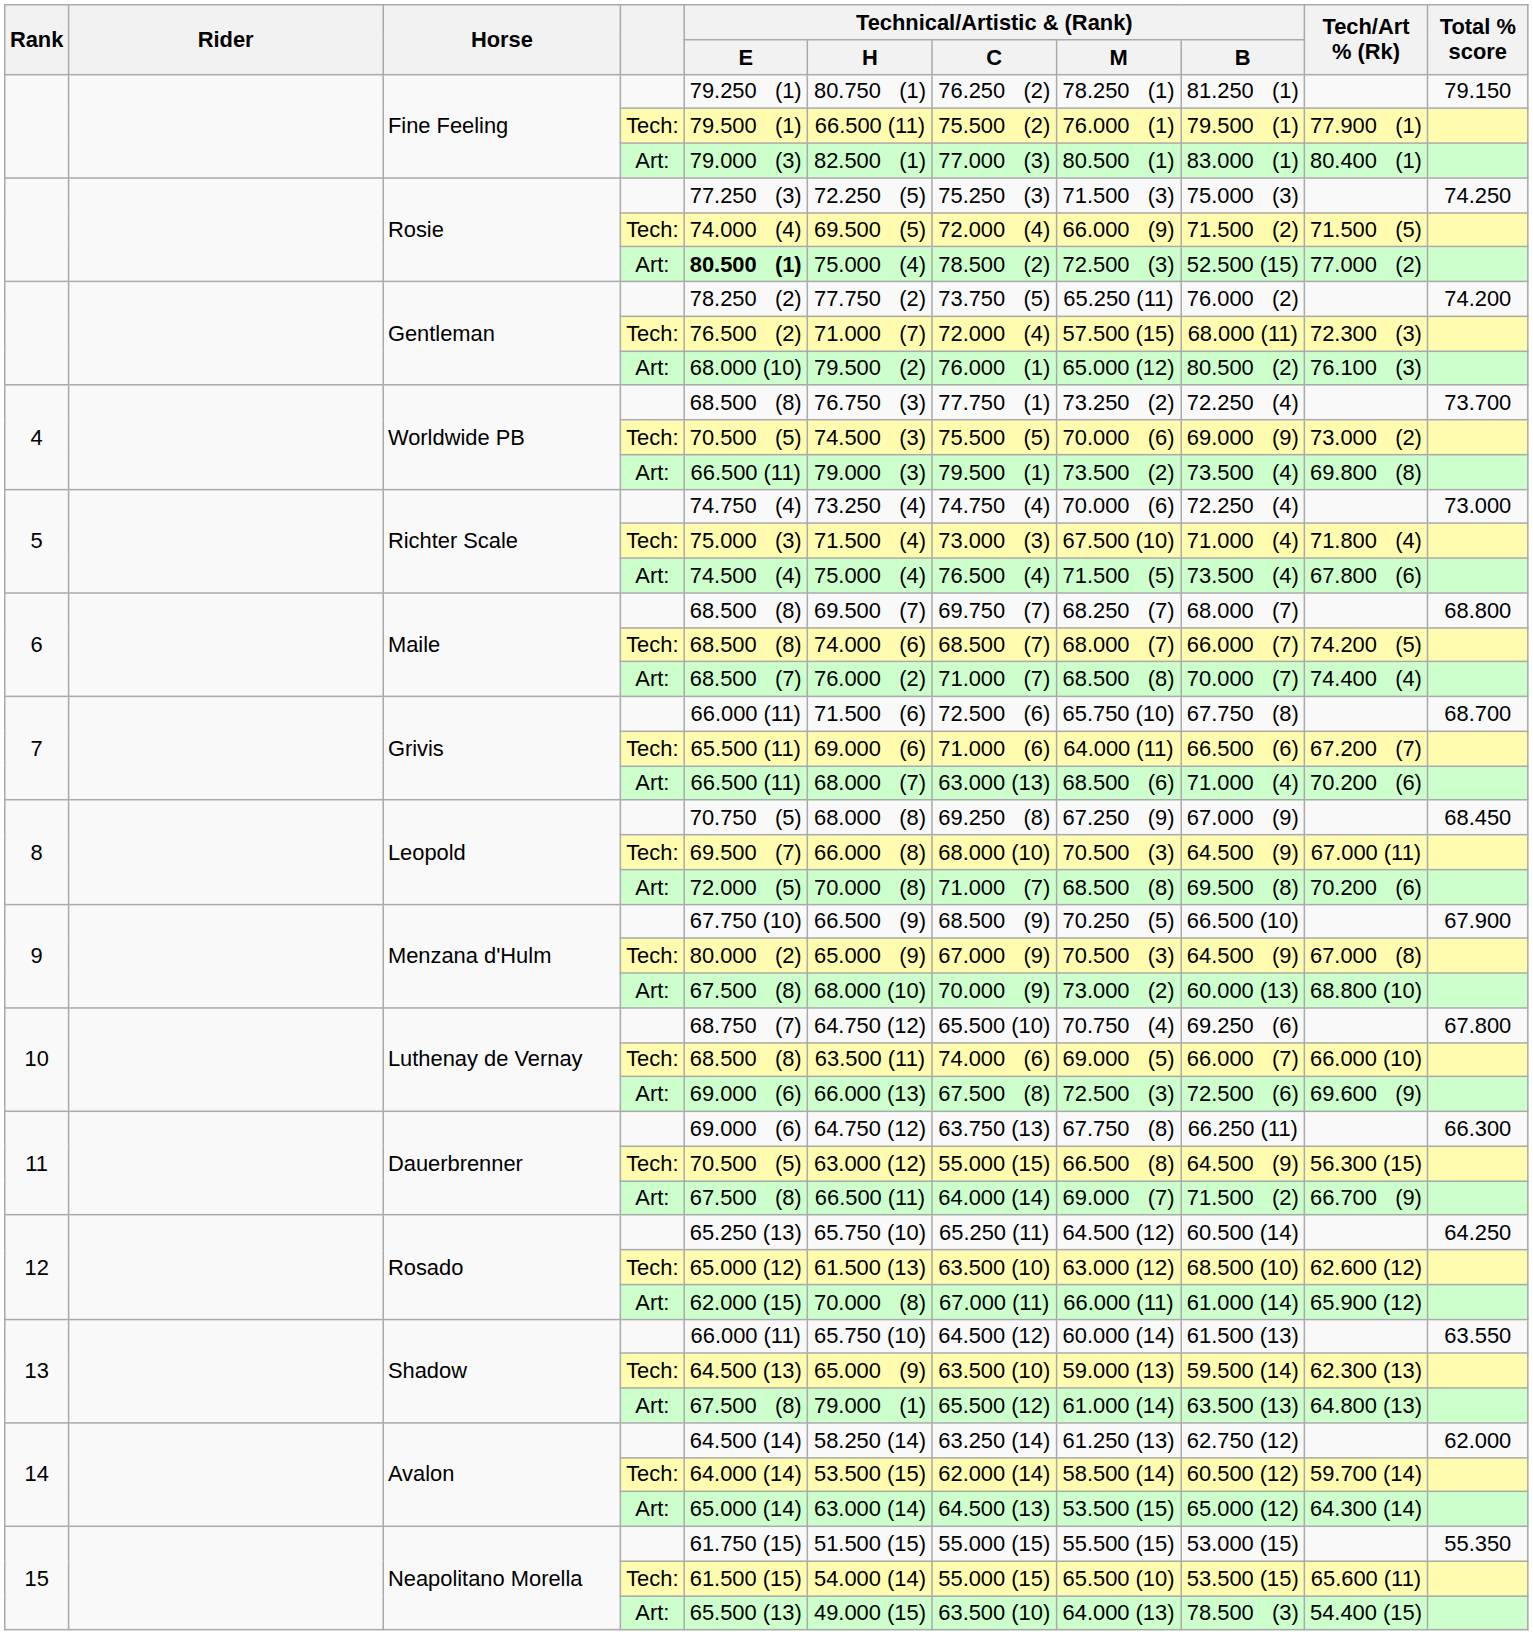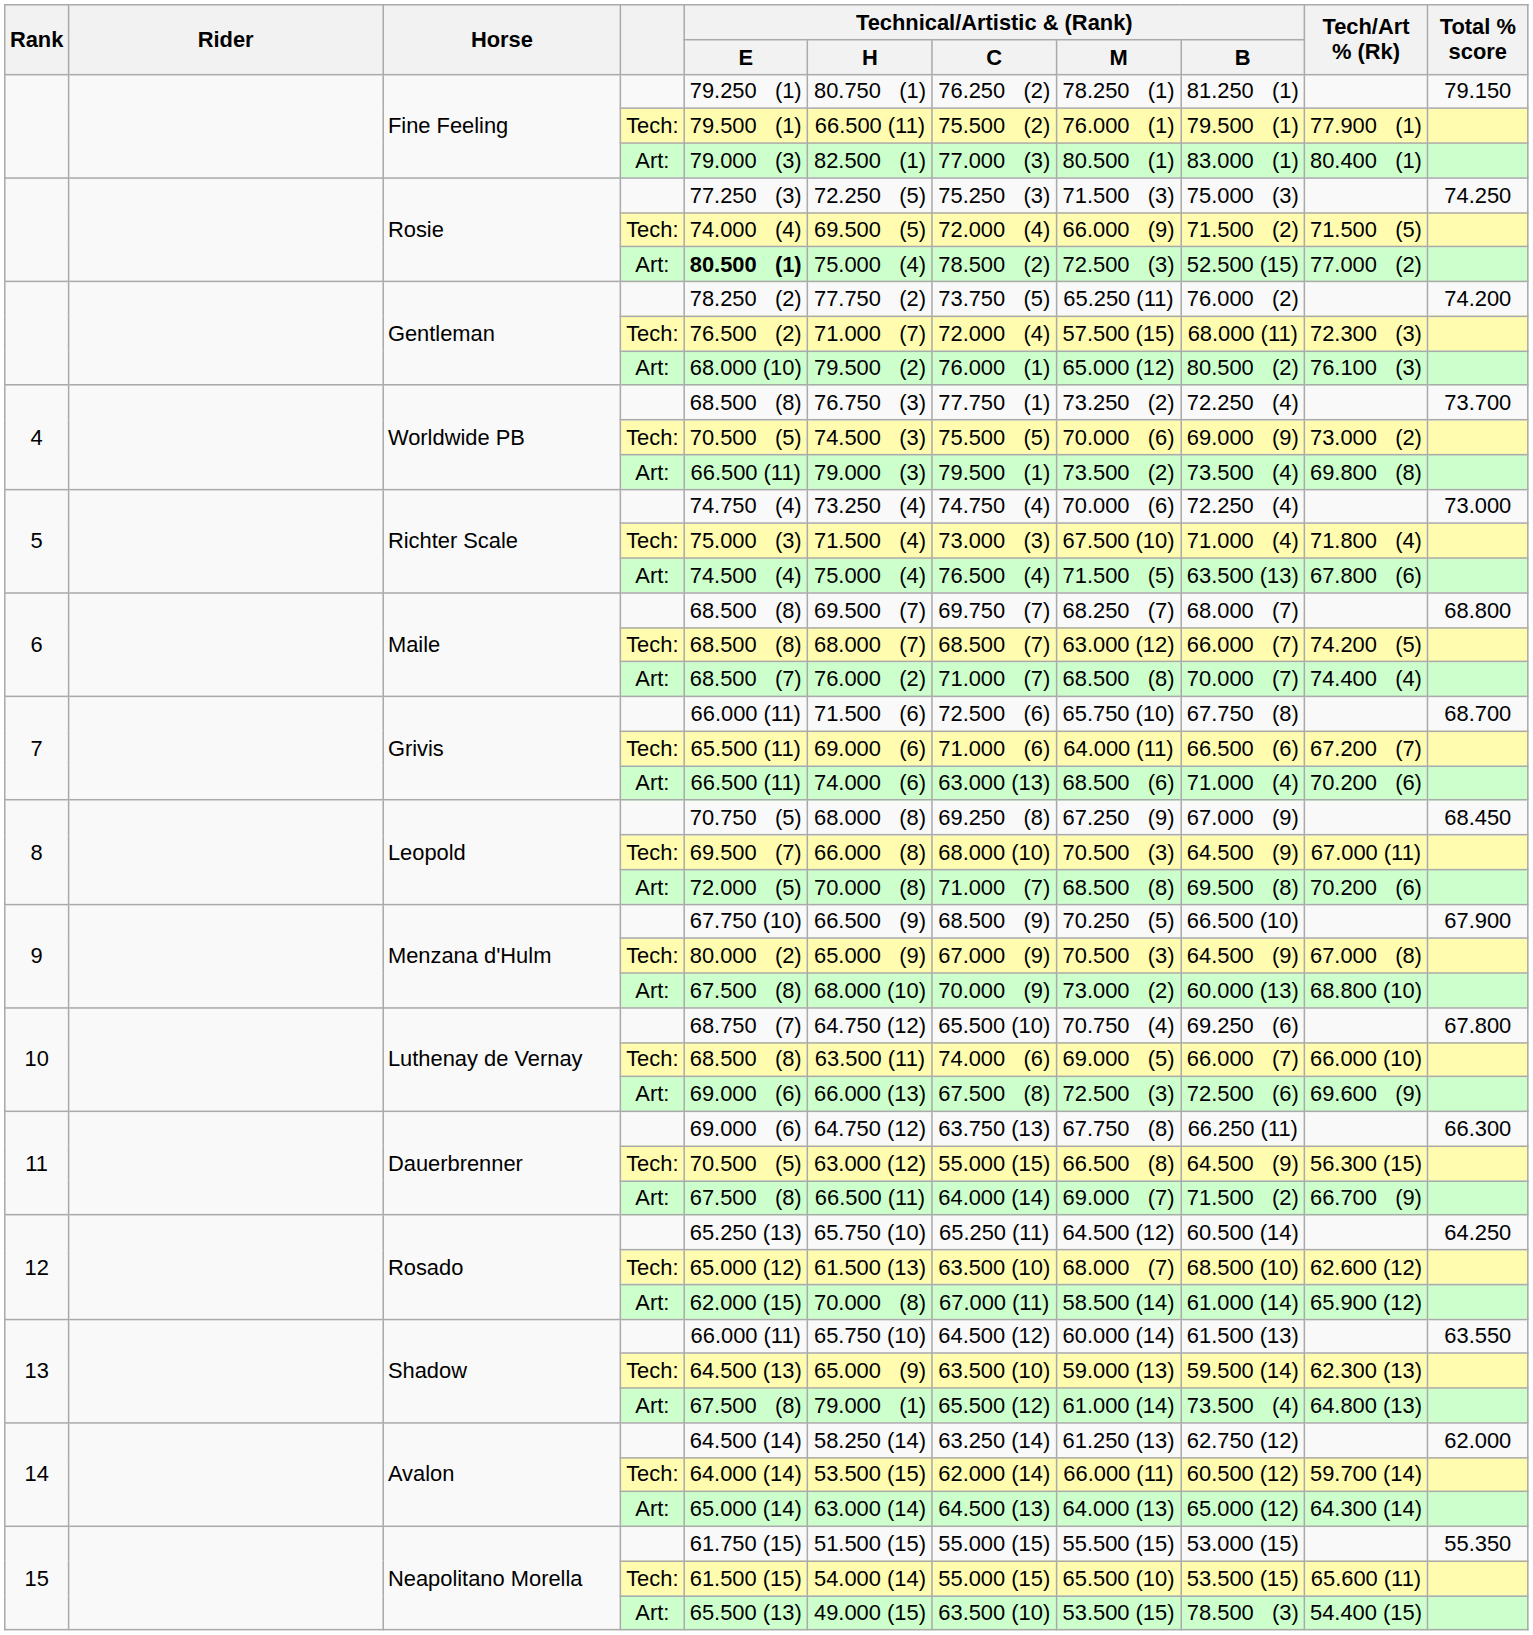 <table class="wikitable" style="text-align:center; font-size:90%">
 <tr>
 <th rowspan=2>Rank</th>
 <th rowspan=2 width=200>Rider</th>
 <th rowspan=2 width=150>Horse</th>
 <th rowspan=2></th>
 <th colspan=5>Technical/Artistic & (Rank)</th>
 <th rowspan=2>Tech/Art<br>% (Rk)</th>
 <th rowspan=2 width=60>Total % score</th>
 </tr>
 <tr>
 <th width=75>E</th>
 <th width=75>H</th>
 <th width=75>C</th>
 <th width=75>M</th>
 <th width=75>B</th>
 </tr>
 <tr>
 <td rowspan=3></td>
 <td align=left rowspan=3></td>
 <td align=left rowspan=3>Fine Feeling</td>
 <td></td>
 <td>79.250   (1)</td>
 <td>80.750   (1)</td>
 <td>76.250   (2)</td>
 <td>78.250   (1)</td>
 <td>81.250   (1)</td>
 <td></td>
 <td>79.150</td>
 </tr>
 <tr bgcolor="fffcaf">
 <td>Tech:</td>
 <td>79.500   (1)</td>
 <td>66.500 (11)</td>
 <td>75.500   (2)</td>
 <td>76.000   (1)</td>
 <td>79.500   (1)</td>
 <td>77.900   (1)</td>
 <td></td>
 </tr>
 <tr bgcolor="ccffcc">
 <td>Art:</td>
 <td>79.000   (3)</td>
 <td>82.500   (1)</td>
 <td>77.000   (3)</td>
 <td>80.500   (1)</td>
 <td>83.000   (1)</td>
 <td>80.400   (1)</td>
 <td></td>
 </tr>
 <tr>
 <td rowspan=3></td>
 <td align=left rowspan=3></td>
 <td align=left rowspan=3>Rosie</td>
 <td></td>
 <td>77.250   (3)</td>
 <td>72.250   (5)</td>
 <td>75.250   (3)</td>
 <td>71.500   (3)</td>
 <td>75.000   (3)</td>
 <td></td>
 <td>74.250</td>
 </tr>
 <tr bgcolor="fffcaf">
 <td>Tech:</td>
 <td>74.000   (4)</td>
 <td>69.500   (5)</td>
 <td>72.000   (4)</td>
 <td>66.000   (9)</td>
 <td>71.500   (2)</td>
 <td>71.500   (5)</td>
 <td></td>
 </tr>
 <tr bgcolor="ccffcc">
 <td>Art:</td>
 <td><strong>80.500   (1)</strong></td>
 <td>75.000   (4)</td>
 <td>78.500   (2)</td>
 <td>72.500   (3)</td>
 <td>52.500 (15)</td>
 <td>77.000   (2)</td>
 <td></td>
 </tr>
 <tr>
 <td rowspan=3></td>
 <td align=left rowspan=3></td>
 <td align=left rowspan=3>Gentleman</td>
 <td></td>
 <td>78.250   (2)</td>
 <td>77.750   (2)</td>
 <td>73.750   (5)</td>
 <td>65.250 (11)</td>
 <td>76.000   (2)</td>
 <td></td>
 <td>74.200</td>
 </tr>
 <tr bgcolor="fffcaf">
 <td>Tech:</td>
 <td>76.500   (2)</td>
 <td>71.000   (7)</td>
 <td>72.000   (4)</td>
 <td>57.500 (15)</td>
 <td>68.000 (11)</td>
 <td>72.300   (3)</td>
 <td></td>
 </tr>
 <tr bgcolor="ccffcc">
 <td>Art:</td>
 <td>68.000 (10)</td>
 <td>79.500   (2)</td>
 <td>76.000   (1)</td>
 <td>65.000 (12)</td>
 <td>80.500   (2)</td>
 <td>76.100   (3)</td>
 <td></td>
 </tr>
 <tr>
 <td rowspan=3>4</td>
 <td align=left rowspan=3></td>
 <td align=left rowspan=3>Worldwide PB</td>
 <td></td>
 <td>68.500   (8)</td>
 <td>76.750   (3)</td>
 <td>77.750   (1)</td>
 <td>73.250   (2)</td>
 <td>72.250   (4)</td>
 <td></td>
 <td>73.700</td>
 </tr>
 <tr bgcolor="fffcaf">
 <td>Tech:</td>
 <td>70.500   (5)</td>
 <td>74.500   (3)</td>
 <td>75.500   (5)</td>
 <td>70.000   (6)</td>
 <td>69.000   (9)</td>
 <td>73.000   (2)</td>
 <td></td>
 </tr>
 <tr bgcolor="ccffcc">
 <td>Art:</td>
 <td>66.500 (11)</td>
 <td>79.000   (3)</td>
 <td>79.500   (1)</td>
 <td>73.500   (2)</td>
 <td>73.500   (4)</td>
 <td>69.800   (8)</td>
 <td></td>
 </tr>
 <tr>
 <td rowspan=3>5</td>
 <td align=left rowspan=3></td>
 <td align=left rowspan=3>Richter Scale</td>
 <td></td>
 <td>74.750   (4)</td>
 <td>73.250   (4)</td>
 <td>74.750   (4)</td>
 <td>70.000   (6)</td>
 <td>72.250   (4)</td>
 <td></td>
 <td>73.000</td>
 </tr>
 <tr bgcolor="fffcaf">
 <td>Tech:</td>
 <td>75.000   (3)</td>
 <td>71.500   (4)</td>
 <td>73.000   (3)</td>
 <td>67.500 (10)</td>
 <td>71.000   (4)</td>
 <td>71.800   (4)</td>
 <td></td>
 </tr>
 <tr bgcolor="ccffcc">
 <td>Art:</td>
 <td>74.500   (4)</td>
 <td>75.000   (4)</td>
 <td>76.500   (4)</td>
 <td>71.500   (5)</td>
-<td>73.500   (4)</td>
+<td>63.500 (13)</td>
 <td>67.800   (6)</td>
 <td></td>
 </tr>
 <tr>
 <td rowspan=3>6</td>
 <td align=left rowspan=3></td>
 <td align=left rowspan=3>Maile</td>
 <td></td>
 <td>68.500   (8)</td>
 <td>69.500   (7)</td>
 <td>69.750   (7)</td>
 <td>68.250   (7)</td>
 <td>68.000   (7)</td>
 <td></td>
 <td>68.800</td>
 </tr>
 <tr bgcolor="fffcaf">
 <td>Tech:</td>
 <td>68.500   (8)</td>
-<td>74.000   (6)</td>
+<td>68.000   (7)</td>
 <td>68.500   (7)</td>
-<td>68.000   (7)</td>
+<td>63.000 (12)</td>
 <td>66.000   (7)</td>
 <td>74.200   (5)</td>
 <td></td>
 </tr>
 <tr bgcolor="ccffcc">
 <td>Art:</td>
 <td>68.500   (7)</td>
 <td>76.000   (2)</td>
 <td>71.000   (7)</td>
 <td>68.500   (8)</td>
 <td>70.000   (7)</td>
 <td>74.400   (4)</td>
 <td></td>
 </tr>
 <tr>
 <td rowspan=3>7</td>
 <td align=left rowspan=3></td>
 <td align=left rowspan=3>Grivis</td>
 <td></td>
 <td>66.000 (11)</td>
 <td>71.500   (6)</td>
 <td>72.500   (6)</td>
 <td>65.750 (10)</td>
 <td>67.750   (8)</td>
 <td></td>
 <td>68.700</td>
 </tr>
 <tr bgcolor="fffcaf">
 <td>Tech:</td>
 <td>65.500 (11)</td>
 <td>69.000   (6)</td>
 <td>71.000   (6)</td>
 <td>64.000 (11)</td>
 <td>66.500   (6)</td>
 <td>67.200   (7)</td>
 <td></td>
 </tr>
 <tr bgcolor="ccffcc">
 <td>Art:</td>
 <td>66.500 (11)</td>
-<td>68.000   (7)</td>
+<td>74.000   (6)</td>
 <td>63.000 (13)</td>
 <td>68.500   (6)</td>
 <td>71.000   (4)</td>
 <td>70.200   (6)</td>
 <td></td>
 </tr>
 <tr>
 <td rowspan=3>8</td>
 <td align=left rowspan=3></td>
 <td align=left rowspan=3>Leopold</td>
 <td></td>
 <td>70.750   (5)</td>
 <td>68.000   (8)</td>
 <td>69.250   (8)</td>
 <td>67.250   (9)</td>
 <td>67.000   (9)</td>
 <td></td>
 <td>68.450</td>
 </tr>
 <tr bgcolor="fffcaf">
 <td>Tech:</td>
 <td>69.500   (7)</td>
 <td>66.000   (8)</td>
 <td>68.000 (10)</td>
 <td>70.500   (3)</td>
 <td>64.500   (9)</td>
 <td>67.000 (11)</td>
 <td></td>
 </tr>
 <tr bgcolor="ccffcc">
 <td>Art:</td>
 <td>72.000   (5)</td>
 <td>70.000   (8)</td>
 <td>71.000   (7)</td>
 <td>68.500   (8)</td>
 <td>69.500   (8)</td>
 <td>70.200   (6)</td>
 <td></td>
 </tr>
 <tr>
 <td rowspan=3>9</td>
 <td align=left rowspan=3></td>
 <td align=left rowspan=3>Menzana d'Hulm</td>
 <td></td>
 <td>67.750 (10)</td>
 <td>66.500   (9)</td>
 <td>68.500   (9)</td>
 <td>70.250   (5)</td>
 <td>66.500 (10)</td>
 <td></td>
 <td>67.900</td>
 </tr>
 <tr bgcolor="fffcaf">
 <td>Tech:</td>
 <td>80.000   (2)</td>
 <td>65.000   (9)</td>
 <td>67.000   (9)</td>
 <td>70.500   (3)</td>
 <td>64.500   (9)</td>
 <td>67.000   (8)</td>
 <td></td>
 </tr>
 <tr bgcolor="ccffcc">
 <td>Art:</td>
 <td>67.500   (8)</td>
 <td>68.000 (10)</td>
 <td>70.000   (9)</td>
 <td>73.000   (2)</td>
 <td>60.000 (13)</td>
 <td>68.800 (10)</td>
 <td></td>
 </tr>
 <tr>
 <td rowspan=3>10</td>
 <td align=left rowspan=3></td>
 <td align=left rowspan=3>Luthenay de Vernay</td>
 <td></td>
 <td>68.750   (7)</td>
 <td>64.750 (12)</td>
 <td>65.500 (10)</td>
 <td>70.750   (4)</td>
 <td>69.250   (6)</td>
 <td></td>
 <td>67.800</td>
 </tr>
 <tr bgcolor="fffcaf">
 <td>Tech:</td>
 <td>68.500   (8)</td>
 <td>63.500 (11)</td>
 <td>74.000   (6)</td>
 <td>69.000   (5)</td>
 <td>66.000   (7)</td>
 <td>66.000 (10)</td>
 <td></td>
 </tr>
 <tr bgcolor="ccffcc">
 <td>Art:</td>
 <td>69.000   (6)</td>
 <td>66.000 (13)</td>
 <td>67.500   (8)</td>
 <td>72.500   (3)</td>
 <td>72.500   (6)</td>
 <td>69.600   (9)</td>
 <td></td>
 </tr>
 <tr>
 <td rowspan=3>11</td>
 <td align=left rowspan=3></td>
 <td align=left rowspan=3>Dauerbrenner</td>
 <td></td>
 <td>69.000   (6)</td>
 <td>64.750 (12)</td>
 <td>63.750 (13)</td>
 <td>67.750   (8)</td>
 <td>66.250 (11)</td>
 <td></td>
 <td>66.300</td>
 </tr>
 <tr bgcolor="fffcaf">
 <td>Tech:</td>
 <td>70.500   (5)</td>
 <td>63.000 (12)</td>
 <td>55.000 (15)</td>
 <td>66.500   (8)</td>
 <td>64.500   (9)</td>
 <td>56.300 (15)</td>
 <td></td>
 </tr>
 <tr bgcolor="ccffcc">
 <td>Art:</td>
 <td>67.500   (8)</td>
 <td>66.500 (11)</td>
 <td>64.000 (14)</td>
 <td>69.000   (7)</td>
 <td>71.500   (2)</td>
 <td>66.700   (9)</td>
 <td></td>
 </tr>
 <tr>
 <td rowspan=3>12</td>
 <td align=left rowspan=3></td>
 <td align=left rowspan=3>Rosado</td>
 <td></td>
 <td>65.250 (13)</td>
 <td>65.750 (10)</td>
 <td>65.250 (11)</td>
 <td>64.500 (12)</td>
 <td>60.500 (14)</td>
 <td></td>
 <td>64.250</td>
 </tr>
 <tr bgcolor="fffcaf">
 <td>Tech:</td>
 <td>65.000 (12)</td>
 <td>61.500 (13)</td>
 <td>63.500 (10)</td>
-<td>63.000 (12)</td>
+<td>68.000   (7)</td>
 <td>68.500 (10)</td>
 <td>62.600 (12)</td>
 <td></td>
 </tr>
 <tr bgcolor="ccffcc">
 <td>Art:</td>
 <td>62.000 (15)</td>
 <td>70.000   (8)</td>
 <td>67.000 (11)</td>
-<td>66.000 (11)</td>
+<td>58.500 (14)</td>
 <td>61.000 (14)</td>
 <td>65.900 (12)</td>
 <td></td>
 </tr>
 <tr>
 <td rowspan=3>13</td>
 <td align=left rowspan=3></td>
 <td align=left rowspan=3>Shadow</td>
 <td></td>
 <td>66.000 (11)</td>
 <td>65.750 (10)</td>
 <td>64.500 (12)</td>
 <td>60.000 (14)</td>
 <td>61.500 (13)</td>
 <td></td>
 <td>63.550</td>
 </tr>
 <tr bgcolor="fffcaf">
 <td>Tech:</td>
 <td>64.500 (13)</td>
 <td>65.000   (9)</td>
 <td>63.500 (10)</td>
 <td>59.000 (13)</td>
 <td>59.500 (14)</td>
 <td>62.300 (13)</td>
 <td></td>
 </tr>
 <tr bgcolor="ccffcc">
 <td>Art:</td>
 <td>67.500   (8)</td>
 <td>79.000   (1)</td>
 <td>65.500 (12)</td>
 <td>61.000 (14)</td>
-<td>63.500 (13)</td>
+<td>73.500   (4)</td>
 <td>64.800 (13)</td>
 <td></td>
 </tr>
 <tr>
 <td rowspan=3>14</td>
 <td align=left rowspan=3></td>
 <td align=left rowspan=3>Avalon</td>
 <td></td>
 <td>64.500 (14)</td>
 <td>58.250 (14)</td>
 <td>63.250 (14)</td>
 <td>61.250 (13)</td>
 <td>62.750 (12)</td>
 <td></td>
 <td>62.000</td>
 </tr>
 <tr bgcolor="fffcaf">
 <td>Tech:</td>
 <td>64.000 (14)</td>
 <td>53.500 (15)</td>
 <td>62.000 (14)</td>
-<td>58.500 (14)</td>
+<td>66.000 (11)</td>
 <td>60.500 (12)</td>
 <td>59.700 (14)</td>
 <td></td>
 </tr>
 <tr bgcolor="ccffcc">
 <td>Art:</td>
 <td>65.000 (14)</td>
 <td>63.000 (14)</td>
 <td>64.500 (13)</td>
-<td>53.500 (15)</td>
+<td>64.000 (13)</td>
 <td>65.000 (12)</td>
 <td>64.300 (14)</td>
 <td></td>
 </tr>
 <tr>
 <td rowspan=3>15</td>
 <td align=left rowspan=3></td>
 <td align=left rowspan=3>Neapolitano Morella</td>
 <td></td>
 <td>61.750 (15)</td>
 <td>51.500 (15)</td>
 <td>55.000 (15)</td>
 <td>55.500 (15)</td>
 <td>53.000 (15)</td>
 <td></td>
 <td>55.350</td>
 </tr>
 <tr bgcolor="fffcaf">
 <td>Tech:</td>
 <td>61.500 (15)</td>
 <td>54.000 (14)</td>
 <td>55.000 (15)</td>
 <td>65.500 (10)</td>
 <td>53.500 (15)</td>
 <td>65.600 (11)</td>
 <td></td>
 </tr>
 <tr bgcolor="ccffcc">
 <td>Art:</td>
 <td>65.500 (13)</td>
 <td>49.000 (15)</td>
 <td>63.500 (10)</td>
-<td>64.000 (13)</td>
+<td>53.500 (15)</td>
 <td>78.500   (3)</td>
 <td>54.400 (15)</td>
 <td></td>
 </tr>
 </table>
